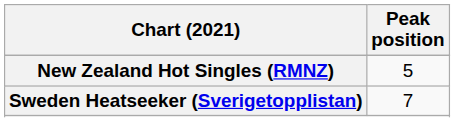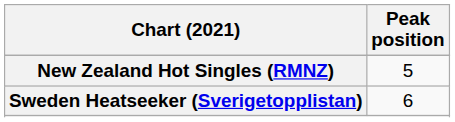 <table class="wikitable sortable plainrowheaders" style="text-align:center">
 <tr>
 <th scope="col">Chart (2021)</th>
 <th scope="col">Peak<br>position</th>
 </tr>
 <tr>
 </tr>
 <tr>
 </tr>
 <tr>
 </tr>
 <tr>
 </tr>
 <tr>
 <th scope="row">New Zealand Hot Singles (<a href='#'>RMNZ</a>)</th>
 <td>5</td>
 </tr>
 <tr>
 <th scope="row">Sweden Heatseeker (<a href='#'>Sverigetopplistan</a>)</th>
-<td>7</td>
+<td>6</td>
 </tr>
 <tr>
 </tr>
 <tr>
 </tr>
 <tr>
 </tr>
 </table>
